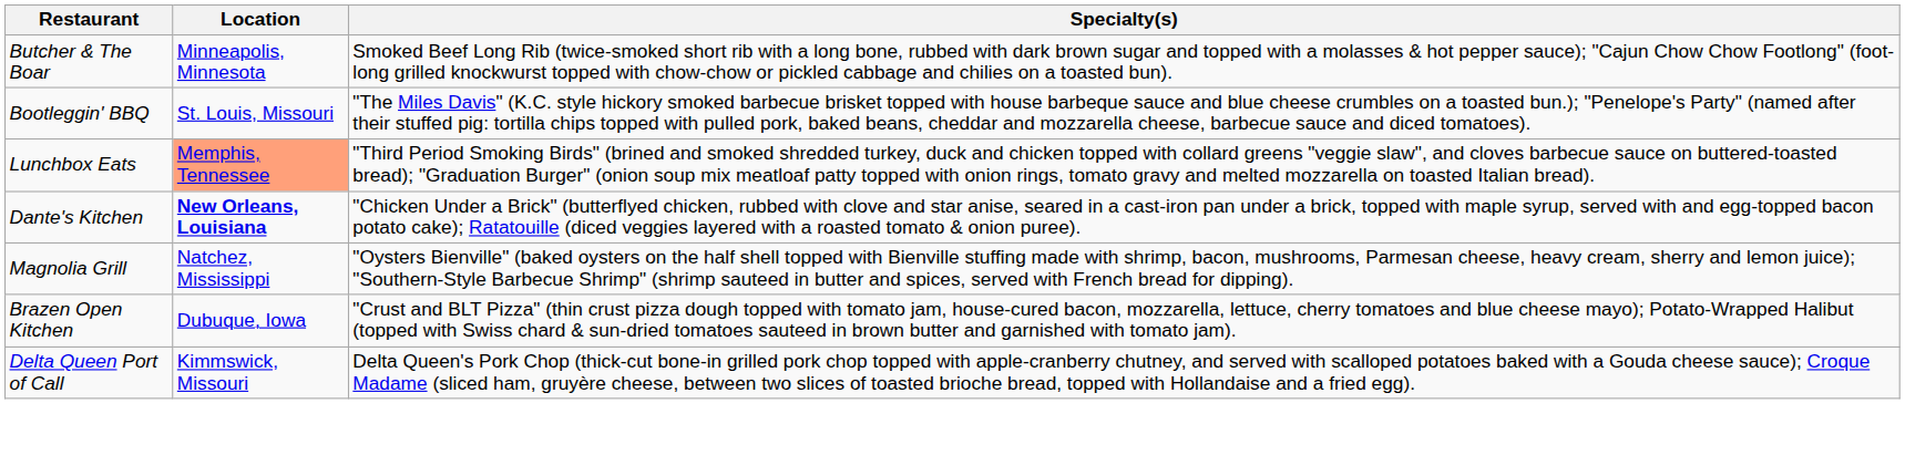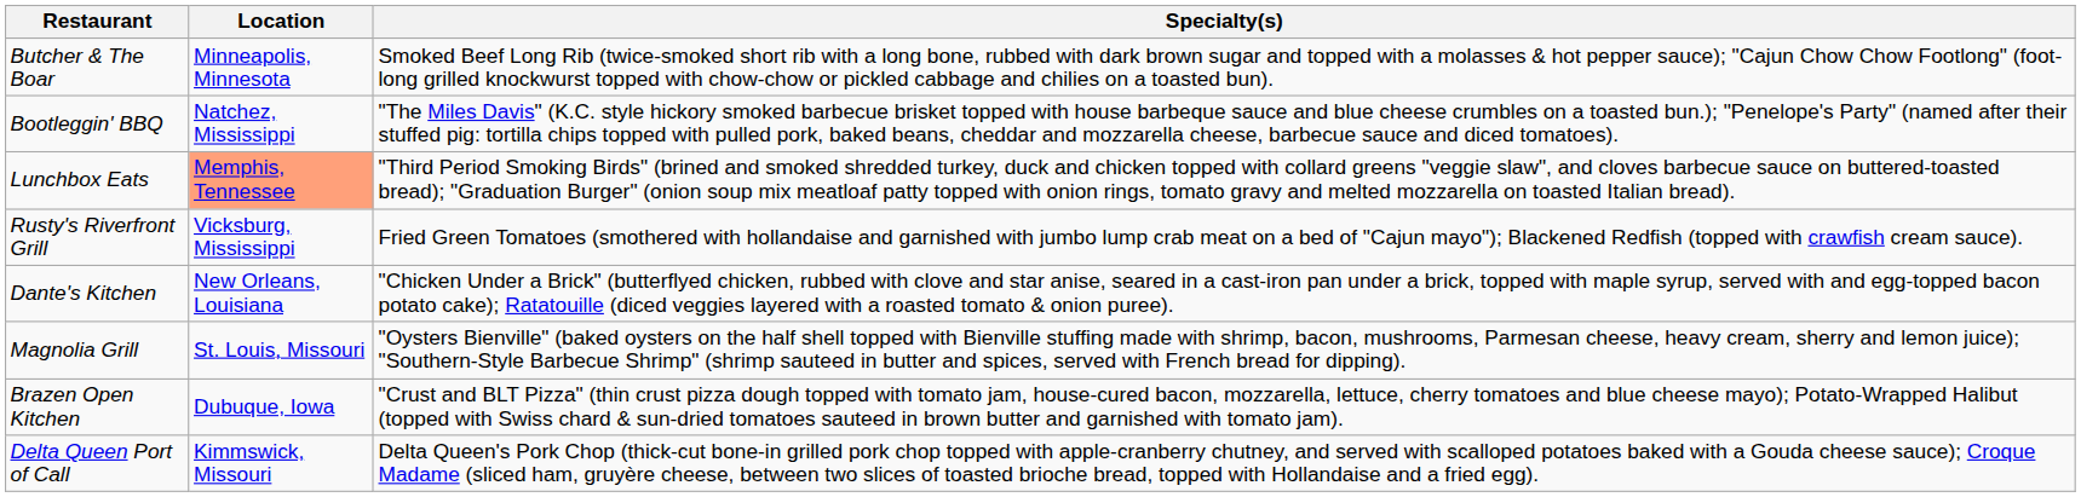 <table class="wikitable" style="width:100%;">
 <tr>
 <th>Restaurant</th>
 <th>Location</th>
 <th>Specialty(s)</th>
 </tr>
 <tr>
 <td><em>Butcher & The Boar</em></td>
 <td><a href='#'>Minneapolis, Minnesota</a></td>
 <td>Smoked Beef Long Rib (twice-smoked short rib with a long bone, rubbed with dark brown sugar and topped with a molasses & hot pepper sauce); "Cajun Chow Chow Footlong" (foot-long grilled knockwurst topped with chow-chow or pickled cabbage and chilies on a toasted bun).</td>
 </tr>
 <tr>
 <td><em>Bootleggin' BBQ</em></td>
-<td><a href='#'>St. Louis, Missouri</a></td>
+<td><a href='#'>Natchez, Mississippi</a></td>
 <td>"The <a href='#'>Miles Davis</a>" (K.C. style hickory smoked barbecue brisket topped with house barbeque sauce and blue cheese crumbles on a toasted bun.); "Penelope's Party" (named after their stuffed pig: tortilla chips topped with pulled pork, baked beans, cheddar and mozzarella cheese, barbecue sauce and diced tomatoes).</td>
 </tr>
 <tr>
 <td><em>Lunchbox Eats</em></td>
 <td style="background: lightsalmon;"><a href='#'>Memphis, Tennessee</a></td>
 <td>"Third Period Smoking Birds" (brined and smoked shredded turkey, duck and chicken topped with collard greens "veggie slaw", and cloves barbecue sauce on buttered-toasted bread); "Graduation Burger" (onion soup mix meatloaf patty topped with onion rings, tomato gravy and melted mozzarella on toasted Italian bread).</td>
 </tr>
 <tr>
+<td><em>Rusty's Riverfront Grill</em></td>
+<td><a href='#'>Vicksburg, Mississippi</a></td>
+<td>Fried Green Tomatoes (smothered with hollandaise and garnished with jumbo lump crab meat on a bed of "Cajun mayo"); Blackened Redfish (topped with <a href='#'>crawfish</a> cream sauce).</td>
+</tr>
+<tr>
 <td><em>Dante's Kitchen</em></td>
-<td><strong><a href='#'>New Orleans, Louisiana</a></strong></td>
+<td><a href='#'>New Orleans, Louisiana</a></td>
 <td>"Chicken Under a Brick" (butterflyed chicken, rubbed with clove and star anise, seared in a cast-iron pan under a brick, topped with maple syrup, served with and egg-topped bacon potato cake); <a href='#'>Ratatouille</a> (diced veggies layered with a roasted tomato & onion puree).</td>
 </tr>
 <tr>
 <td><em>Magnolia Grill</em></td>
-<td><a href='#'>Natchez, Mississippi</a></td>
+<td><a href='#'>St. Louis, Missouri</a></td>
 <td>"Oysters Bienville" (baked oysters on the half shell topped with Bienville stuffing made with shrimp, bacon, mushrooms, Parmesan cheese, heavy cream, sherry and lemon juice); "Southern-Style Barbecue Shrimp" (shrimp sauteed in butter and spices, served with French bread for dipping).</td>
 </tr>
 <tr>
 <td><em>Brazen Open Kitchen</em></td>
 <td><a href='#'>Dubuque, Iowa</a></td>
 <td>"Crust and BLT Pizza" (thin crust pizza dough topped with tomato jam, house-cured bacon, mozzarella, lettuce, cherry tomatoes and blue cheese mayo); Potato-Wrapped Halibut (topped with Swiss chard & sun-dried tomatoes sauteed in brown butter and garnished with tomato jam).</td>
 </tr>
 <tr>
 <td><em><a href='#'>Delta Queen</a> Port of Call</em></td>
 <td><a href='#'>Kimmswick, Missouri</a></td>
 <td>Delta Queen's Pork Chop (thick-cut bone-in grilled pork chop topped with apple-cranberry chutney, and served with scalloped potatoes baked with a Gouda cheese sauce); <a href='#'>Croque Madame</a> (sliced ham, gruyère cheese, between two slices of toasted brioche bread, topped with Hollandaise and a fried egg).</td>
 </tr>
 </table>
